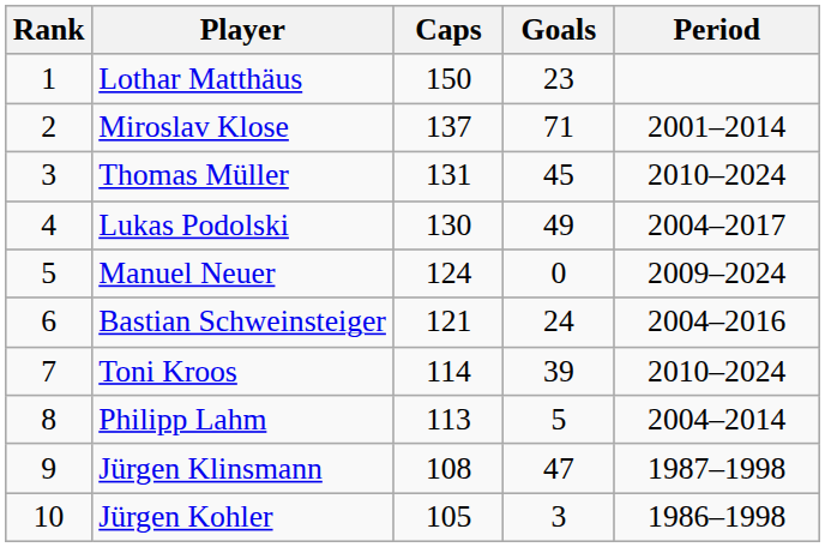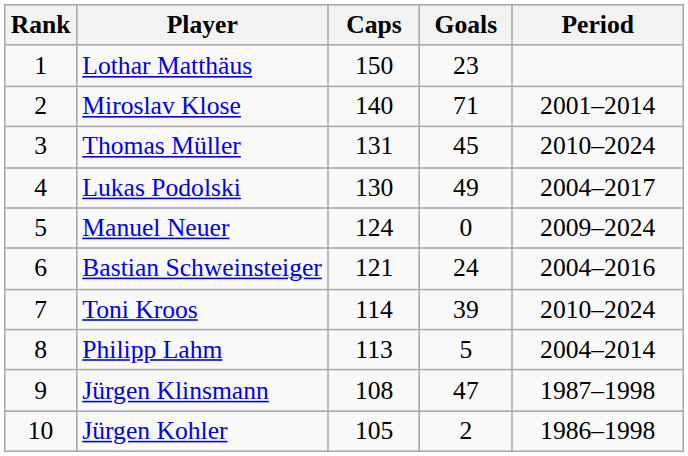 <table class="wikitable sortable" style="text-align:center;">
 <tr>
 <th width="20">Rank</th>
 <th style="width:150px;">Player</th>
 <th width="50">Caps</th>
 <th width="50">Goals</th>
 <th style="width:100px;">Period</th>
 </tr>
 <tr>
 <td>1</td>
 <td style="text-align: left;"><a href='#'>Lothar Matthäus</a></td>
 <td>150</td>
 <td>23</td>
 <td></td>
 </tr>
 <tr>
 <td>2</td>
 <td style="text-align: left;"><a href='#'>Miroslav Klose</a></td>
-<td>137</td>
+<td>140</td>
 <td>71</td>
 <td>2001–2014</td>
 </tr>
 <tr>
 <td>3</td>
 <td style="text-align: left;"><a href='#'>Thomas Müller</a></td>
 <td>131</td>
 <td>45</td>
 <td>2010–2024</td>
 </tr>
 <tr>
 <td>4</td>
 <td style="text-align: left;"><a href='#'>Lukas Podolski</a></td>
 <td>130</td>
 <td>49</td>
 <td>2004–2017</td>
 </tr>
 <tr>
 <td>5</td>
 <td style="text-align: left;"><a href='#'>Manuel Neuer</a></td>
 <td>124</td>
 <td>0</td>
 <td>2009–2024</td>
 </tr>
 <tr>
 <td>6</td>
 <td style="text-align: left;"><a href='#'>Bastian Schweinsteiger</a></td>
 <td>121</td>
 <td>24</td>
 <td>2004–2016</td>
 </tr>
 <tr>
 <td>7</td>
 <td style="text-align: left;"><a href='#'>Toni Kroos</a></td>
 <td>114</td>
 <td>39</td>
 <td>2010–2024</td>
 </tr>
 <tr>
 <td>8</td>
 <td style="text-align: left;"><a href='#'>Philipp Lahm</a></td>
 <td>113</td>
 <td>5</td>
 <td>2004–2014</td>
 </tr>
 <tr>
 <td>9</td>
 <td style="text-align: left;"><a href='#'>Jürgen Klinsmann</a></td>
 <td>108</td>
 <td>47</td>
 <td>1987–1998</td>
 </tr>
 <tr>
 <td>10</td>
 <td style="text-align: left;"><a href='#'>Jürgen Kohler</a></td>
 <td>105</td>
-<td>3</td>
+<td>2</td>
 <td>1986–1998</td>
 </tr>
 </table>
